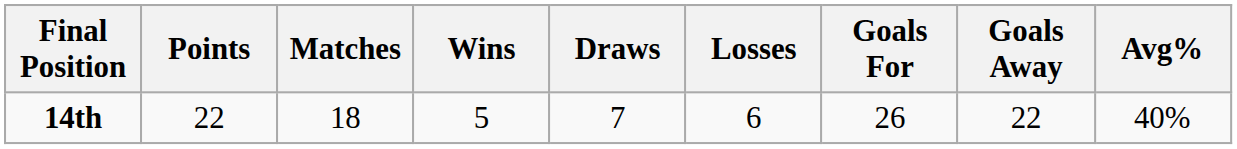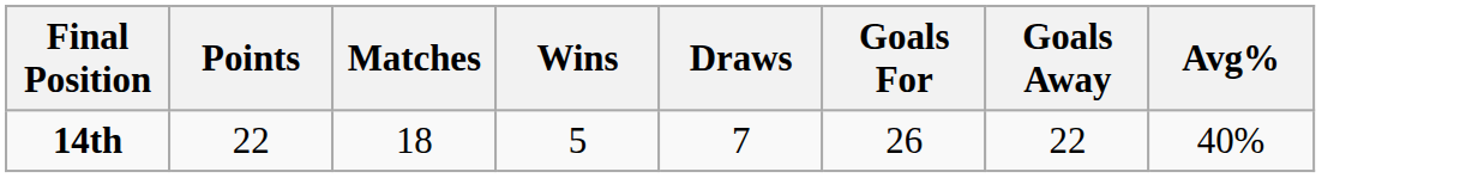 <table class="wikitable" style="font-size: 95%; text-align: center;">
 <tr>
 <th width=60>Final Position</th>
 <th width=60>Points</th>
 <th width=60>Matches</th>
 <th width=60>Wins</th>
 <th width=60>Draws</th>
-<th width=60>Losses</th>
 <th width=60>Goals For</th>
 <th width=60>Goals Away</th>
 <th width=60>Avg%</th>
 </tr>
 <tr>
 <td><strong>14th</strong></td>
 <td>22</td>
 <td>18</td>
 <td>5</td>
 <td>7</td>
-<td>6</td>
 <td>26</td>
 <td>22</td>
 <td>40%</td>
 </tr>
 </table>
